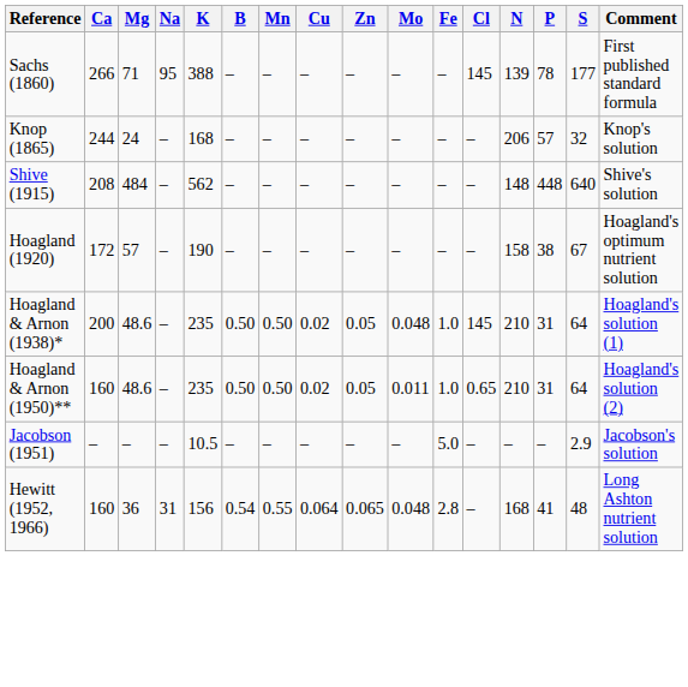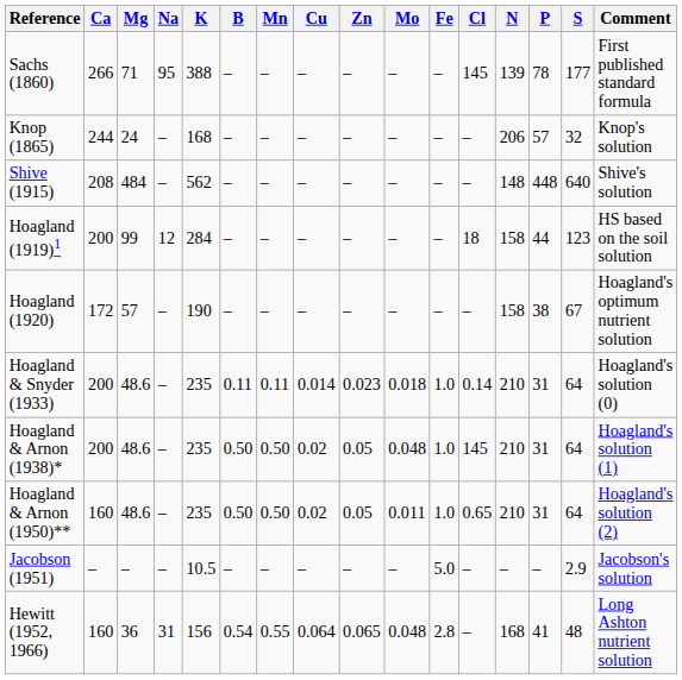 <table class="wikitable">
 <tr>
 <th>Reference</th>
 <th><a href='#'>Ca</a></th>
 <th><a href='#'>Mg</a></th>
 <th><a href='#'>Na</a></th>
 <th><a href='#'>K</a></th>
 <th><a href='#'>B</a></th>
 <th><a href='#'>Mn</a></th>
 <th><a href='#'>Cu</a></th>
 <th><a href='#'>Zn</a></th>
 <th><a href='#'>Mo</a></th>
 <th><a href='#'>Fe</a></th>
 <th><a href='#'>Cl</a></th>
 <th><a href='#'>N</a></th>
 <th><a href='#'>P</a></th>
 <th><a href='#'>S</a></th>
 <th>Comment</th>
 </tr>
 <tr>
 <td>Sachs (1860)</td>
 <td>266</td>
 <td>71</td>
 <td>95</td>
 <td>388</td>
 <td>–</td>
 <td>–</td>
 <td>–</td>
 <td>–</td>
 <td>–</td>
 <td>–</td>
 <td>145</td>
 <td>139</td>
 <td>78</td>
 <td>177</td>
 <td>First published standard formula</td>
 </tr>
 <tr>
 <td>Knop (1865)</td>
 <td>244</td>
 <td>24</td>
 <td>–</td>
 <td>168</td>
 <td>–</td>
 <td>–</td>
 <td>–</td>
 <td>–</td>
 <td>–</td>
 <td>–</td>
 <td>–</td>
 <td>206</td>
 <td>57</td>
 <td>32</td>
 <td>Knop's solution</td>
 </tr>
 <tr>
 <td><a href='#'>Shive</a> (1915)</td>
 <td>208</td>
 <td>484</td>
 <td>–</td>
 <td>562</td>
 <td>–</td>
 <td>–</td>
 <td>–</td>
 <td>–</td>
 <td>–</td>
 <td>–</td>
 <td>–</td>
 <td>148</td>
 <td>448</td>
 <td>640</td>
 <td>Shive's solution</td>
 </tr>
 <tr>
+<td>Hoagland (1919)<a href='#'><sup>1</sup></a></td>
+<td>200</td>
+<td>99</td>
+<td>12</td>
+<td>284</td>
+<td>–</td>
+<td>–</td>
+<td>–</td>
+<td>–</td>
+<td>–</td>
+<td>–</td>
+<td>18</td>
+<td>158</td>
+<td>44</td>
+<td>123</td>
+<td>HS based on the soil solution</td>
+</tr>
+<tr>
 <td>Hoagland (1920)</td>
 <td>172</td>
 <td>57</td>
 <td>–</td>
 <td>190</td>
 <td>–</td>
 <td>–</td>
 <td>–</td>
 <td>–</td>
 <td>–</td>
 <td>–</td>
 <td>–</td>
 <td>158</td>
 <td>38</td>
 <td>67</td>
 <td>Hoagland's optimum nutrient solution</td>
+</tr>
+<tr>
+<td>Hoagland & Snyder (1933)</td>
+<td>200</td>
+<td>48.6</td>
+<td>–</td>
+<td>235</td>
+<td>0.11</td>
+<td>0.11</td>
+<td>0.014</td>
+<td>0.023</td>
+<td>0.018</td>
+<td>1.0</td>
+<td>0.14</td>
+<td>210</td>
+<td>31</td>
+<td>64</td>
+<td>Hoagland's solution (0)</td>
 </tr>
 <tr>
 <td>Hoagland & Arnon (1938)*</td>
 <td>200</td>
 <td>48.6</td>
 <td>–</td>
 <td>235</td>
 <td>0.50</td>
 <td>0.50</td>
 <td>0.02</td>
 <td>0.05</td>
 <td>0.048</td>
 <td>1.0</td>
 <td>145</td>
 <td>210</td>
 <td>31</td>
 <td>64</td>
 <td><a href='#'>Hoagland's solution (1)</a></td>
 </tr>
 <tr>
 <td>Hoagland & Arnon (1950)**</td>
 <td>160</td>
 <td>48.6</td>
 <td>–</td>
 <td>235</td>
 <td>0.50</td>
 <td>0.50</td>
 <td>0.02</td>
 <td>0.05</td>
 <td>0.011</td>
 <td>1.0</td>
 <td>0.65</td>
 <td>210</td>
 <td>31</td>
 <td>64</td>
 <td><a href='#'>Hoagland's solution (2)</a></td>
 </tr>
 <tr>
 <td><a href='#'>Jacobson</a> (1951)</td>
 <td>–</td>
 <td>–</td>
 <td>–</td>
 <td>10.5</td>
 <td>–</td>
 <td>–</td>
 <td>–</td>
 <td>–</td>
 <td>–</td>
 <td>5.0</td>
 <td>–</td>
 <td>–</td>
 <td>–</td>
 <td>2.9</td>
 <td><a href='#'>Jacobson's solution</a></td>
 </tr>
 <tr>
 <td>Hewitt (1952, 1966)</td>
 <td>160</td>
 <td>36</td>
 <td>31</td>
 <td>156</td>
 <td>0.54</td>
 <td>0.55</td>
 <td>0.064</td>
 <td>0.065</td>
 <td>0.048</td>
 <td>2.8</td>
 <td>–</td>
 <td>168</td>
 <td>41</td>
 <td>48</td>
 <td><a href='#'>Long Ashton nutrient solution</a></td>
 </tr>
 </table>
